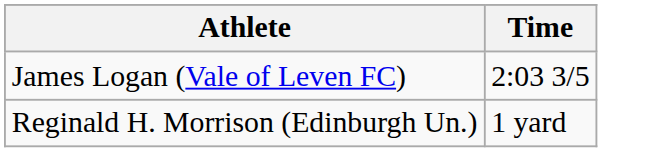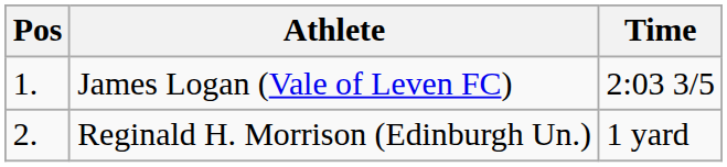 <table class="wikitable">
 <tr>
+<th>Pos</th>
 <th>Athlete</th>
 <th>Time</th>
 </tr>
 <tr>
+<td>1.</td>
 <td>James Logan (<a href='#'>Vale of Leven FC</a>)</td>
 <td>2:03 3/5</td>
 </tr>
 <tr>
+<td>2.</td>
 <td>Reginald H. Morrison (Edinburgh Un.)</td>
 <td>1 yard</td>
 </tr>
 </table>
